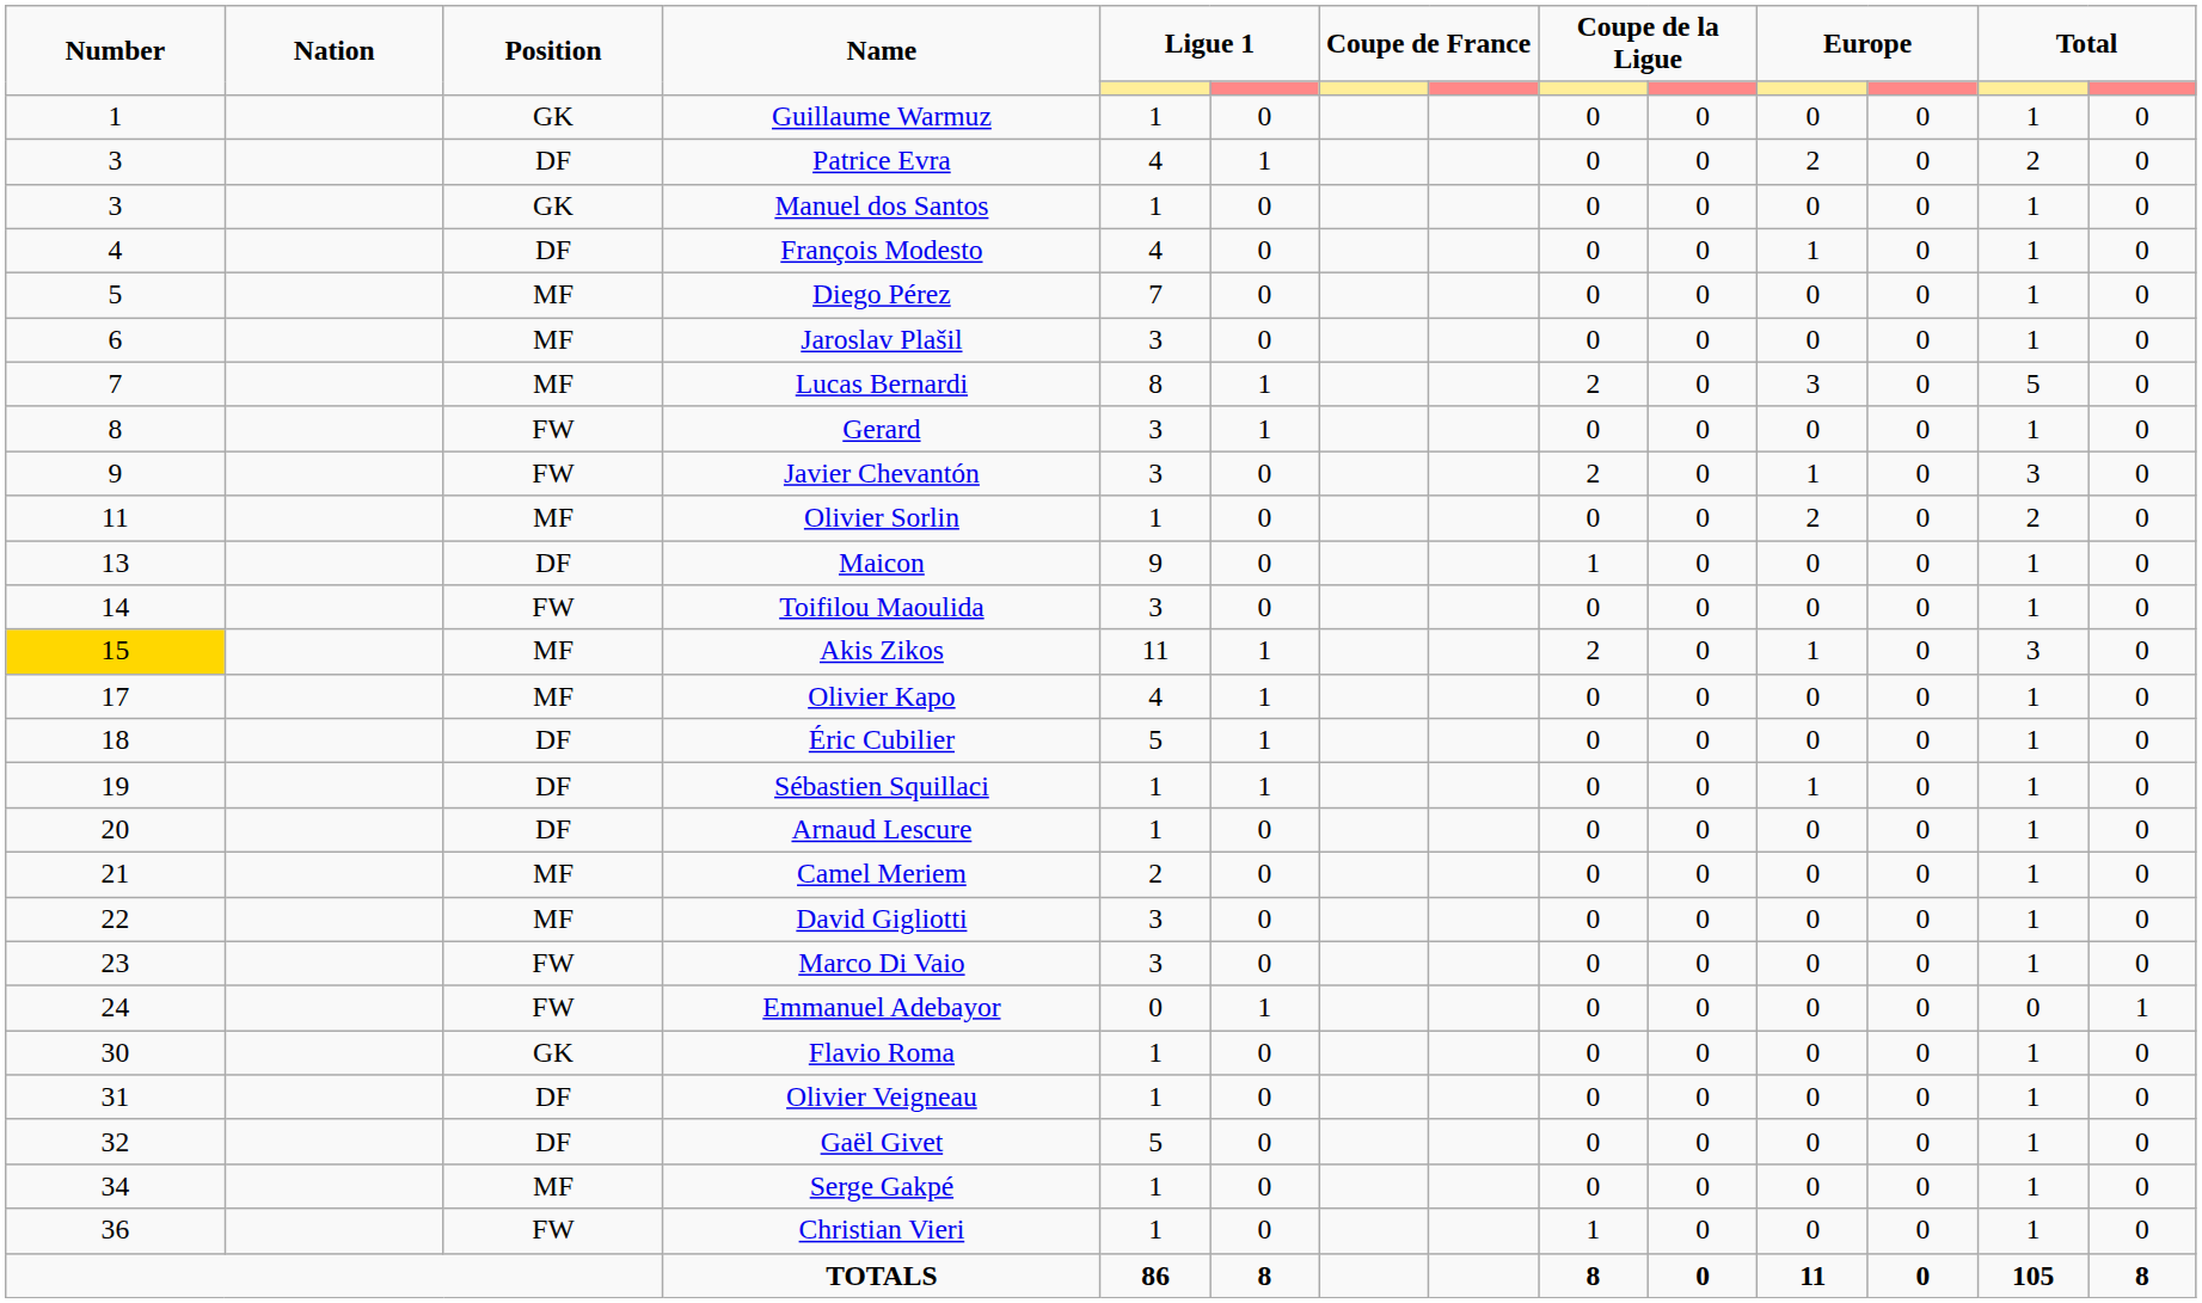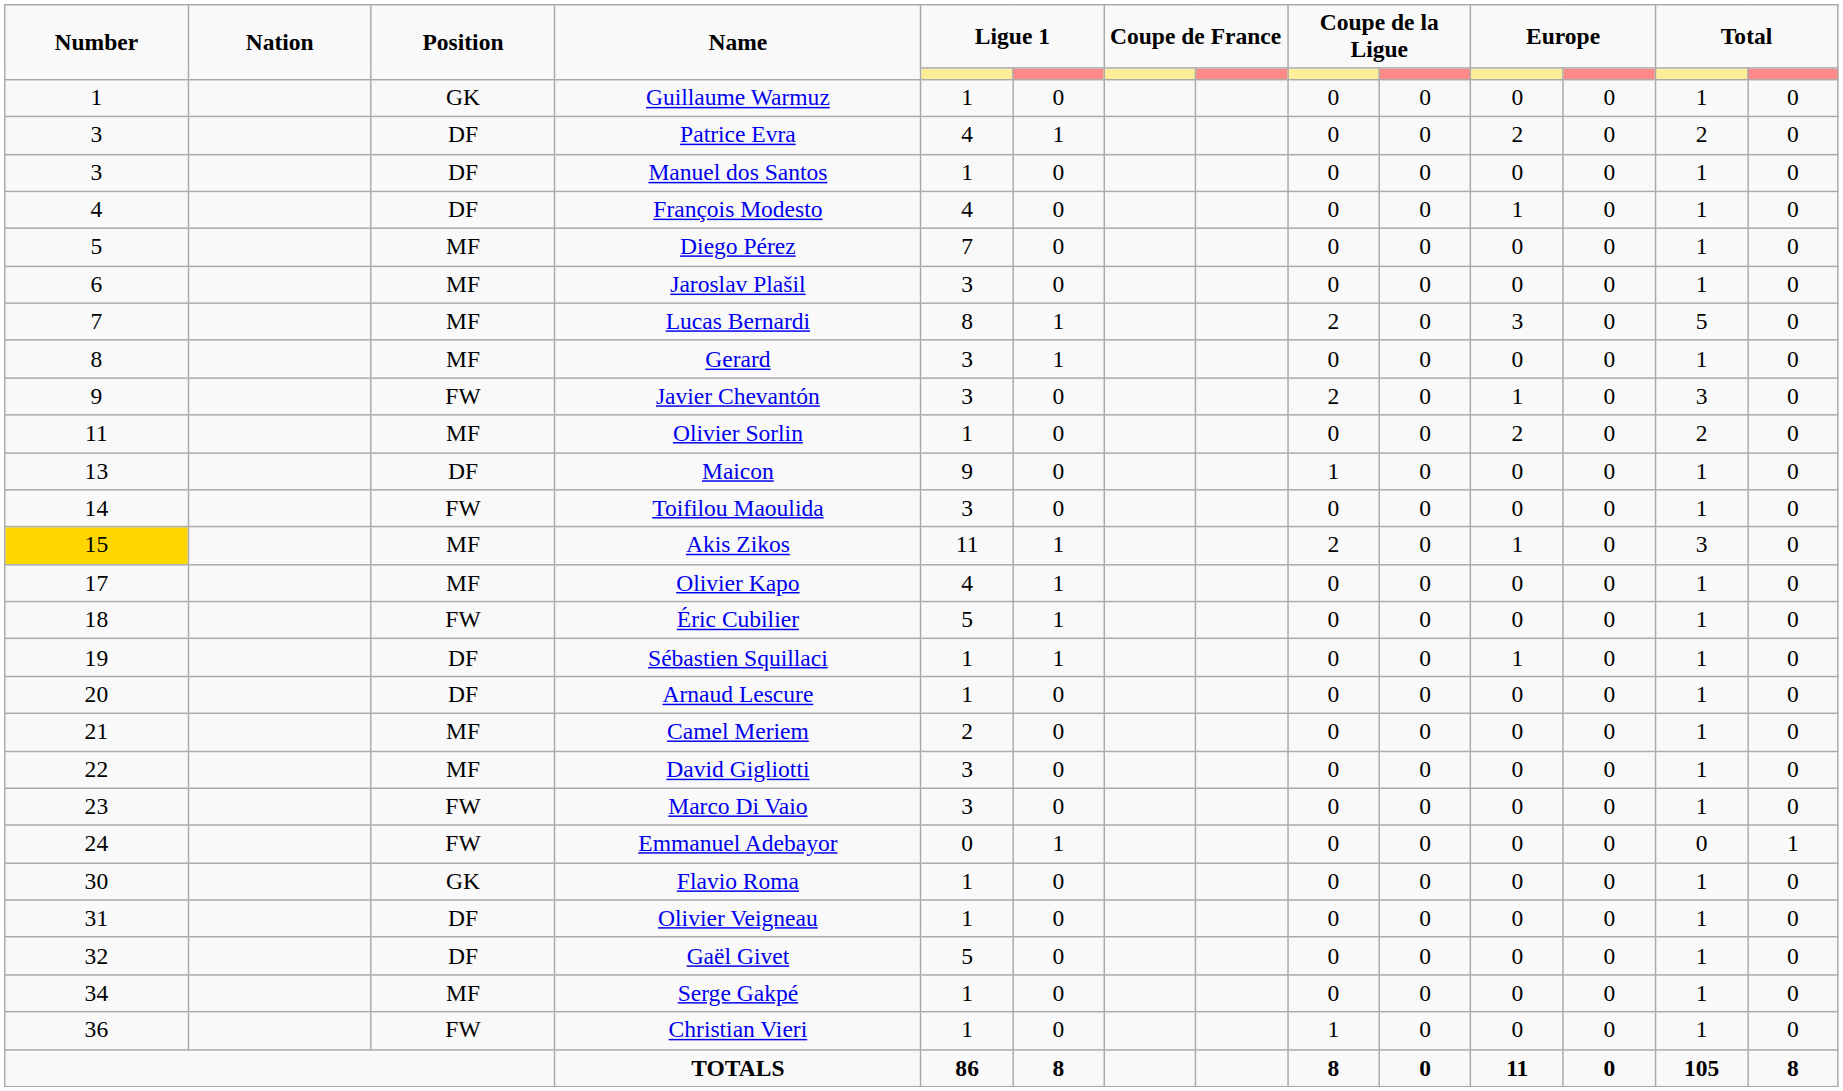 <table class="wikitable" style="font-size: 100%; text-align: center;">
 <tr>
 <td rowspan="2" width="10%" align="center"><strong>Number</strong></td>
 <td rowspan="2" width="10%" align="center"><strong>Nation</strong></td>
 <td rowspan="2" width="10%" align="center"><strong>Position</strong></td>
 <td rowspan="2" width="20%" align="center"><strong>Name</strong></td>
 <td colspan="2" align="center"><strong>Ligue 1</strong></td>
 <td colspan="2" align="center"><strong>Coupe de France</strong></td>
 <td colspan="2" align="center"><strong>Coupe de la Ligue</strong></td>
 <td colspan="2" align="center"><strong>Europe</strong></td>
 <td colspan="2" align="center"><strong>Total</strong></td>
 </tr>
 <tr>
 <th width=60 style="background: #FFEE99"></th>
 <th width=60 style="background: #FF8888"></th>
 <th width=60 style="background: #FFEE99"></th>
 <th width=60 style="background: #FF8888"></th>
 <th width=60 style="background: #FFEE99"></th>
 <th width=60 style="background: #FF8888"></th>
 <th width=60 style="background: #FFEE99"></th>
 <th width=60 style="background: #FF8888"></th>
 <th width=60 style="background: #FFEE99"></th>
 <th width=60 style="background: #FF8888"></th>
 </tr>
 <tr>
 <td>1</td>
 <td></td>
 <td>GK</td>
 <td><a href='#'>Guillaume Warmuz</a></td>
 <td>1</td>
 <td>0</td>
 <td></td>
 <td></td>
 <td>0</td>
 <td>0</td>
 <td>0</td>
 <td>0</td>
 <td>1</td>
 <td>0</td>
 </tr>
 <tr>
 <td>3</td>
 <td></td>
 <td>DF</td>
 <td><a href='#'>Patrice Evra</a></td>
 <td>4</td>
 <td>1</td>
 <td></td>
 <td></td>
 <td>0</td>
 <td>0</td>
 <td>2</td>
 <td>0</td>
 <td>2</td>
 <td>0</td>
 </tr>
 <tr>
 <td>3</td>
 <td></td>
-<td>GK</td>
+<td>DF</td>
 <td><a href='#'>Manuel dos Santos</a></td>
 <td>1</td>
 <td>0</td>
 <td></td>
 <td></td>
 <td>0</td>
 <td>0</td>
 <td>0</td>
 <td>0</td>
 <td>1</td>
 <td>0</td>
 </tr>
 <tr>
 <td>4</td>
 <td></td>
 <td>DF</td>
 <td><a href='#'>François Modesto</a></td>
 <td>4</td>
 <td>0</td>
 <td></td>
 <td></td>
 <td>0</td>
 <td>0</td>
 <td>1</td>
 <td>0</td>
 <td>1</td>
 <td>0</td>
 </tr>
 <tr>
 <td>5</td>
 <td></td>
 <td>MF</td>
 <td><a href='#'>Diego Pérez</a></td>
 <td>7</td>
 <td>0</td>
 <td></td>
 <td></td>
 <td>0</td>
 <td>0</td>
 <td>0</td>
 <td>0</td>
 <td>1</td>
 <td>0</td>
 </tr>
 <tr>
 <td>6</td>
 <td></td>
 <td>MF</td>
 <td><a href='#'>Jaroslav Plašil</a></td>
 <td>3</td>
 <td>0</td>
 <td></td>
 <td></td>
 <td>0</td>
 <td>0</td>
 <td>0</td>
 <td>0</td>
 <td>1</td>
 <td>0</td>
 </tr>
 <tr>
 <td>7</td>
 <td></td>
 <td>MF</td>
 <td><a href='#'>Lucas Bernardi</a></td>
 <td>8</td>
 <td>1</td>
 <td></td>
 <td></td>
 <td>2</td>
 <td>0</td>
 <td>3</td>
 <td>0</td>
 <td>5</td>
 <td>0</td>
 </tr>
 <tr>
 <td>8</td>
 <td></td>
-<td>FW</td>
+<td>MF</td>
 <td><a href='#'>Gerard</a></td>
 <td>3</td>
 <td>1</td>
 <td></td>
 <td></td>
 <td>0</td>
 <td>0</td>
 <td>0</td>
 <td>0</td>
 <td>1</td>
 <td>0</td>
 </tr>
 <tr>
 <td>9</td>
 <td></td>
 <td>FW</td>
 <td><a href='#'>Javier Chevantón</a></td>
 <td>3</td>
 <td>0</td>
 <td></td>
 <td></td>
 <td>2</td>
 <td>0</td>
 <td>1</td>
 <td>0</td>
 <td>3</td>
 <td>0</td>
 </tr>
 <tr>
 <td>11</td>
 <td></td>
 <td>MF</td>
 <td><a href='#'>Olivier Sorlin</a></td>
 <td>1</td>
 <td>0</td>
 <td></td>
 <td></td>
 <td>0</td>
 <td>0</td>
 <td>2</td>
 <td>0</td>
 <td>2</td>
 <td>0</td>
 </tr>
 <tr>
 <td>13</td>
 <td></td>
 <td>DF</td>
 <td><a href='#'>Maicon</a></td>
 <td>9</td>
 <td>0</td>
 <td></td>
 <td></td>
 <td>1</td>
 <td>0</td>
 <td>0</td>
 <td>0</td>
 <td>1</td>
 <td>0</td>
 </tr>
 <tr>
 <td>14</td>
 <td></td>
 <td>FW</td>
 <td><a href='#'>Toifilou Maoulida</a></td>
 <td>3</td>
 <td>0</td>
 <td></td>
 <td></td>
 <td>0</td>
 <td>0</td>
 <td>0</td>
 <td>0</td>
 <td>1</td>
 <td>0</td>
 </tr>
 <tr>
 <td style="background: gold;">15</td>
 <td></td>
 <td>MF</td>
 <td><a href='#'>Akis Zikos</a></td>
 <td>11</td>
 <td>1</td>
 <td></td>
 <td></td>
 <td>2</td>
 <td>0</td>
 <td>1</td>
 <td>0</td>
 <td>3</td>
 <td>0</td>
 </tr>
 <tr>
 <td>17</td>
 <td></td>
 <td>MF</td>
 <td><a href='#'>Olivier Kapo</a></td>
 <td>4</td>
 <td>1</td>
 <td></td>
 <td></td>
 <td>0</td>
 <td>0</td>
 <td>0</td>
 <td>0</td>
 <td>1</td>
 <td>0</td>
 </tr>
 <tr>
 <td>18</td>
 <td></td>
-<td>DF</td>
+<td>FW</td>
 <td><a href='#'>Éric Cubilier</a></td>
 <td>5</td>
 <td>1</td>
 <td></td>
 <td></td>
 <td>0</td>
 <td>0</td>
 <td>0</td>
 <td>0</td>
 <td>1</td>
 <td>0</td>
 </tr>
 <tr>
 <td>19</td>
 <td></td>
 <td>DF</td>
 <td><a href='#'>Sébastien Squillaci</a></td>
 <td>1</td>
 <td>1</td>
 <td></td>
 <td></td>
 <td>0</td>
 <td>0</td>
 <td>1</td>
 <td>0</td>
 <td>1</td>
 <td>0</td>
 </tr>
 <tr>
 <td>20</td>
 <td></td>
 <td>DF</td>
 <td><a href='#'>Arnaud Lescure</a></td>
 <td>1</td>
 <td>0</td>
 <td></td>
 <td></td>
 <td>0</td>
 <td>0</td>
 <td>0</td>
 <td>0</td>
 <td>1</td>
 <td>0</td>
 </tr>
 <tr>
 <td>21</td>
 <td></td>
 <td>MF</td>
 <td><a href='#'>Camel Meriem</a></td>
 <td>2</td>
 <td>0</td>
 <td></td>
 <td></td>
 <td>0</td>
 <td>0</td>
 <td>0</td>
 <td>0</td>
 <td>1</td>
 <td>0</td>
 </tr>
 <tr>
 <td>22</td>
 <td></td>
 <td>MF</td>
 <td><a href='#'>David Gigliotti</a></td>
 <td>3</td>
 <td>0</td>
 <td></td>
 <td></td>
 <td>0</td>
 <td>0</td>
 <td>0</td>
 <td>0</td>
 <td>1</td>
 <td>0</td>
 </tr>
 <tr>
 <td>23</td>
 <td></td>
 <td>FW</td>
 <td><a href='#'>Marco Di Vaio</a></td>
 <td>3</td>
 <td>0</td>
 <td></td>
 <td></td>
 <td>0</td>
 <td>0</td>
 <td>0</td>
 <td>0</td>
 <td>1</td>
 <td>0</td>
 </tr>
 <tr>
 <td>24</td>
 <td></td>
 <td>FW</td>
 <td><a href='#'>Emmanuel Adebayor</a></td>
 <td>0</td>
 <td>1</td>
 <td></td>
 <td></td>
 <td>0</td>
 <td>0</td>
 <td>0</td>
 <td>0</td>
 <td>0</td>
 <td>1</td>
 </tr>
 <tr>
 <td>30</td>
 <td></td>
 <td>GK</td>
 <td><a href='#'>Flavio Roma</a></td>
 <td>1</td>
 <td>0</td>
 <td></td>
 <td></td>
 <td>0</td>
 <td>0</td>
 <td>0</td>
 <td>0</td>
 <td>1</td>
 <td>0</td>
 </tr>
 <tr>
 <td>31</td>
 <td></td>
 <td>DF</td>
 <td><a href='#'>Olivier Veigneau</a></td>
 <td>1</td>
 <td>0</td>
 <td></td>
 <td></td>
 <td>0</td>
 <td>0</td>
 <td>0</td>
 <td>0</td>
 <td>1</td>
 <td>0</td>
 </tr>
 <tr>
 <td>32</td>
 <td></td>
 <td>DF</td>
 <td><a href='#'>Gaël Givet</a></td>
 <td>5</td>
 <td>0</td>
 <td></td>
 <td></td>
 <td>0</td>
 <td>0</td>
 <td>0</td>
 <td>0</td>
 <td>1</td>
 <td>0</td>
 </tr>
 <tr>
 <td>34</td>
 <td></td>
 <td>MF</td>
 <td><a href='#'>Serge Gakpé</a></td>
 <td>1</td>
 <td>0</td>
 <td></td>
 <td></td>
 <td>0</td>
 <td>0</td>
 <td>0</td>
 <td>0</td>
 <td>1</td>
 <td>0</td>
 </tr>
 <tr>
 <td>36</td>
 <td></td>
 <td>FW</td>
 <td><a href='#'>Christian Vieri</a></td>
 <td>1</td>
 <td>0</td>
 <td></td>
 <td></td>
 <td>1</td>
 <td>0</td>
 <td>0</td>
 <td>0</td>
 <td>1</td>
 <td>0</td>
 </tr>
 <tr>
 <td colspan="3"></td>
 <td><strong>TOTALS</strong></td>
 <td><strong>86</strong></td>
 <td><strong>8</strong></td>
 <td><strong> </strong></td>
 <td><strong> </strong></td>
 <td><strong>8</strong></td>
 <td><strong>0</strong></td>
 <td><strong>11</strong></td>
 <td><strong>0</strong></td>
 <td><strong>105</strong></td>
 <td><strong>8</strong></td>
 </tr>
 </table>
